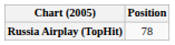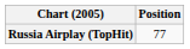 <table class="wikitable plainrowheaders" style="text-align:center">
 <tr>
 <th scope="col">Chart (2005)</th>
 <th scope="col">Position</th>
 </tr>
 <tr>
 <th scope="row">Russia Airplay (TopHit)</th>
-<td>78</td>
+<td>77</td>
 </tr>
 </table>
